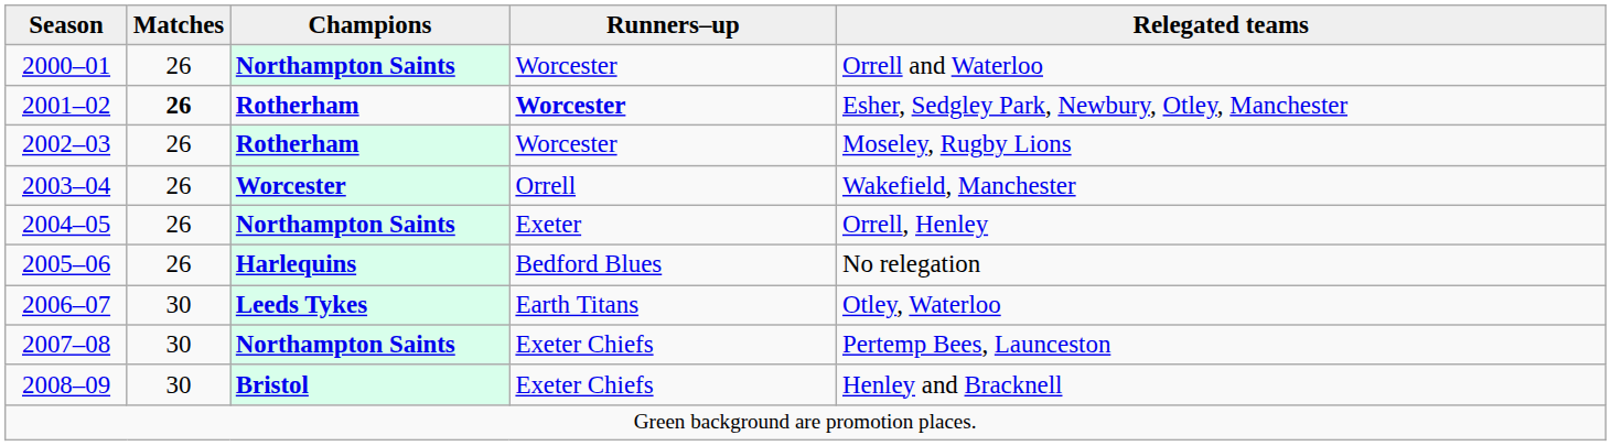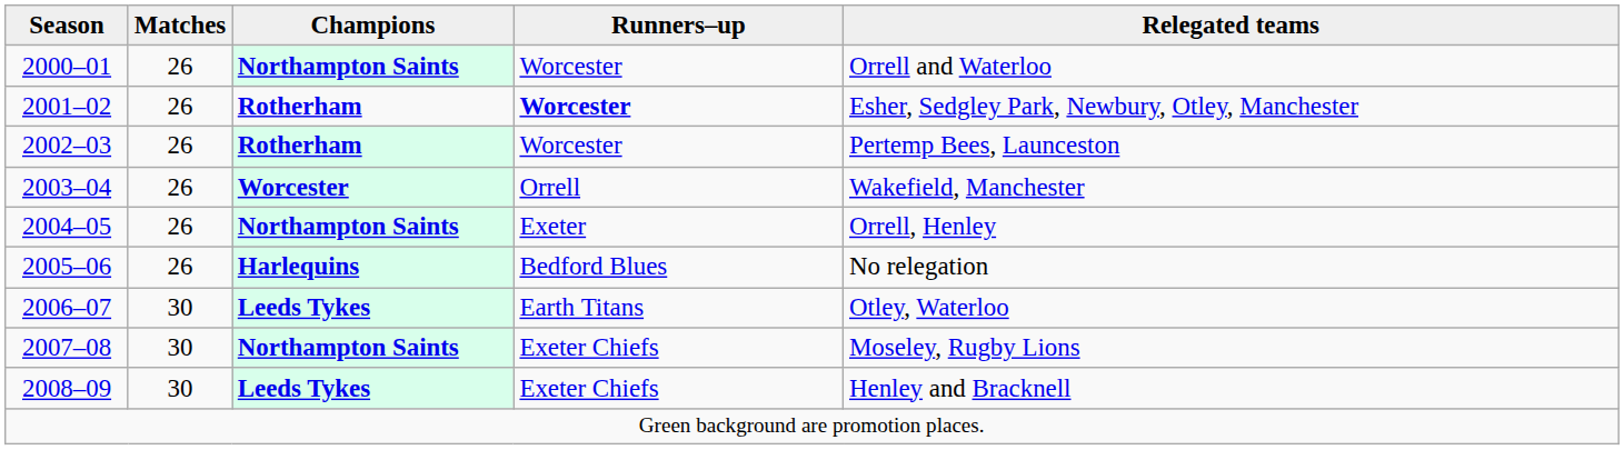 <table class="wikitable" style="text-align: left;">
 <tr>
 <th style="background:#efefef; width:70px;">Season</th>
 <th style="background:#efefef; width:30px;">Matches</th>
 <th style="background:#efefef; width:170px;">Champions</th>
 <th style="background:#efefef; width:200px;">Runners–up</th>
 <th style="background:#efefef; width:480px;">Relegated teams</th>
 </tr>
 <tr align=left>
 <td style="text-align: center;"><a href='#'>2000–01</a></td>
 <td style="text-align: center;">26</td>
 <td style="background:#d8ffeb;"><strong><a href='#'>Northampton Saints</a></strong></td>
 <td><a href='#'>Worcester</a></td>
 <td><a href='#'>Orrell</a> and <a href='#'>Waterloo</a></td>
 </tr>
 <tr>
 <td style="text-align: center;"><a href='#'>2001–02</a></td>
-<td style="text-align: center;"><strong>26</strong></td>
+<td style="text-align: center;">26</td>
 <td><strong><a href='#'>Rotherham</a></strong></td>
 <td><strong><a href='#'>Worcester</a></strong></td>
 <td><a href='#'>Esher</a>, <a href='#'>Sedgley Park</a>, <a href='#'>Newbury</a>, <a href='#'>Otley</a>, <a href='#'>Manchester</a></td>
 </tr>
 <tr>
 <td style="text-align: center;"><a href='#'>2002–03</a></td>
 <td style="text-align: center;">26</td>
 <td style="background:#d8ffeb;"><strong><a href='#'>Rotherham</a></strong></td>
 <td><a href='#'>Worcester</a></td>
-<td><a href='#'>Moseley</a>, <a href='#'>Rugby Lions</a></td>
+<td><a href='#'>Pertemp Bees</a>, <a href='#'>Launceston</a></td>
 </tr>
 <tr>
 <td style="text-align: center;"><a href='#'>2003–04</a></td>
 <td style="text-align: center;">26</td>
 <td style="background:#d8ffeb;"><strong><a href='#'>Worcester</a></strong></td>
 <td><a href='#'>Orrell</a></td>
 <td><a href='#'>Wakefield</a>, <a href='#'>Manchester</a></td>
 </tr>
 <tr>
 <td style="text-align: center;"><a href='#'>2004–05</a></td>
 <td style="text-align: center;">26</td>
 <td style="background:#d8ffeb;"><strong><a href='#'>Northampton Saints</a></strong></td>
 <td><a href='#'>Exeter</a></td>
 <td><a href='#'>Orrell</a>, <a href='#'>Henley</a></td>
 </tr>
 <tr>
 <td style="text-align: center;"><a href='#'>2005–06</a></td>
 <td style="text-align: center;">26</td>
 <td style="background:#d8ffeb;"><strong><a href='#'>Harlequins</a></strong></td>
 <td><a href='#'>Bedford Blues</a></td>
 <td>No relegation</td>
 </tr>
 <tr>
 <td style="text-align: center;"><a href='#'>2006–07</a></td>
 <td style="text-align: center;">30</td>
 <td style="background:#d8ffeb;"><strong><a href='#'>Leeds Tykes</a></strong></td>
 <td><a href='#'>Earth Titans</a></td>
 <td><a href='#'>Otley</a>, <a href='#'>Waterloo</a></td>
 </tr>
 <tr>
 <td style="text-align: center;"><a href='#'>2007–08</a></td>
 <td style="text-align: center;">30</td>
 <td style="background:#d8ffeb;"><strong><a href='#'>Northampton Saints</a></strong></td>
 <td><a href='#'>Exeter Chiefs</a></td>
-<td><a href='#'>Pertemp Bees</a>, <a href='#'>Launceston</a></td>
+<td><a href='#'>Moseley</a>, <a href='#'>Rugby Lions</a></td>
 </tr>
 <tr>
 <td style="text-align: center;"><a href='#'>2008–09</a></td>
 <td style="text-align: center;">30</td>
-<td style="background:#d8ffeb;"><strong><a href='#'>Bristol</a></strong></td>
+<td style="background:#d8ffeb;"><strong><a href='#'>Leeds Tykes</a></strong></td>
 <td><a href='#'>Exeter Chiefs</a></td>
 <td><a href='#'>Henley</a> and <a href='#'>Bracknell</a></td>
 </tr>
 <tr>
 <td colspan="15"  style="border:0; font-size:smaller; text-align:center;">Green background are promotion places.</td>
 </tr>
 </table>
